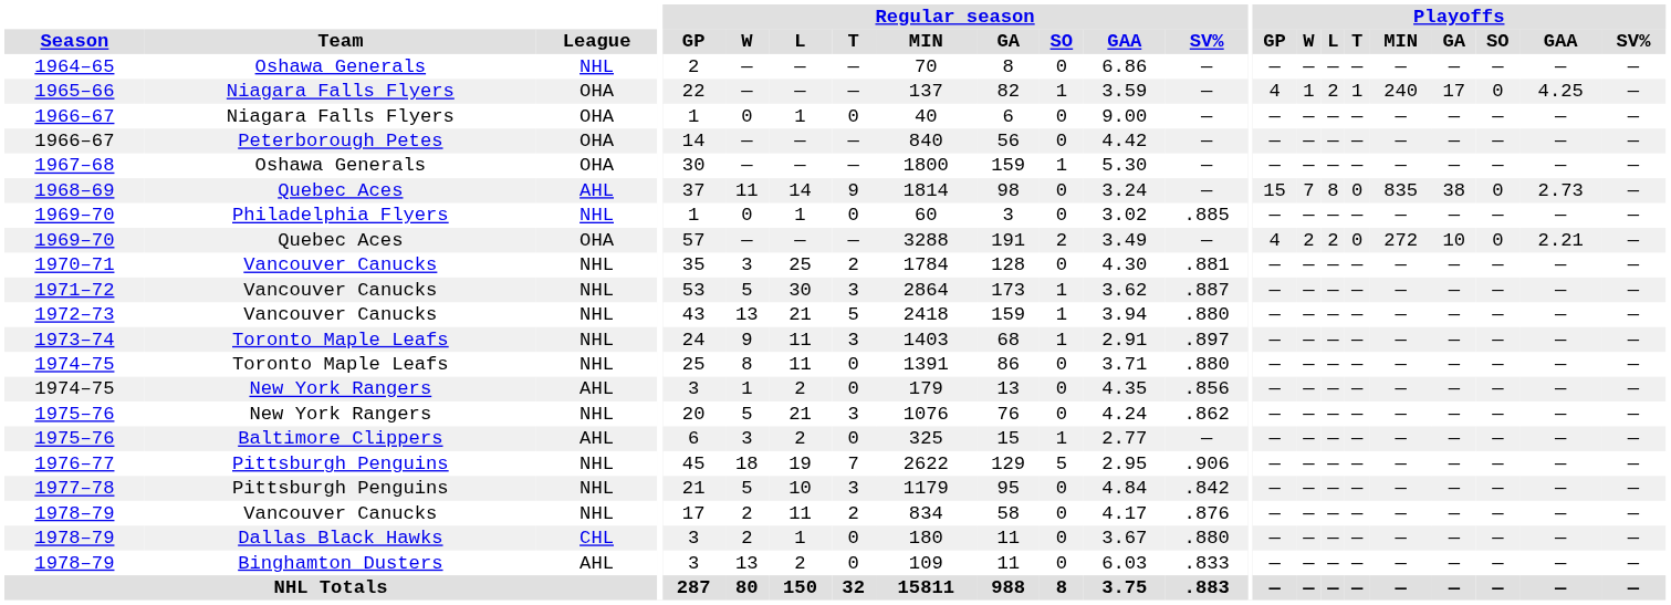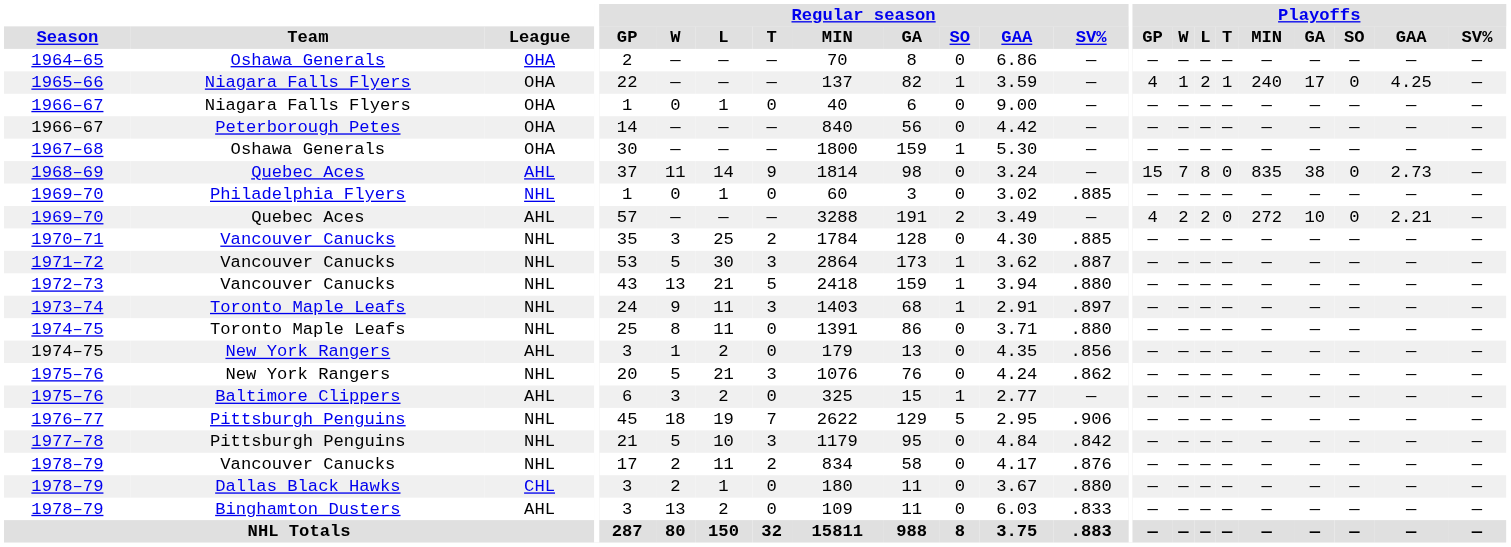 <table border="0" cellpadding="1" cellspacing="0" style="width:90%; text-align:center;">
 <tr bgcolor="#e0e0e0">
 <th colspan="3" bgcolor="#ffffff"></th>
 <th rowspan="99" bgcolor="#ffffff"></th>
 <th colspan="9" bgcolor="#e0e0e0"><a href='#'>Regular season</a></th>
 <th rowspan="99" bgcolor="#ffffff"></th>
 <th colspan="9" bgcolor="#e0e0e0"><a href='#'>Playoffs</a></th>
 </tr>
 <tr bgcolor="#e0e0e0">
 <th><a href='#'>Season</a></th>
 <th>Team</th>
 <th>League</th>
 <th>GP</th>
 <th>W</th>
 <th>L</th>
 <th>T</th>
 <th>MIN</th>
 <th>GA</th>
 <th><a href='#'>SO</a></th>
 <th><a href='#'>GAA</a></th>
 <th><a href='#'>SV%</a></th>
 <th>GP</th>
 <th>W</th>
 <th>L</th>
 <th>T</th>
 <th>MIN</th>
 <th>GA</th>
 <th>SO</th>
 <th>GAA</th>
 <th>SV%</th>
 </tr>
 <tr>
 <td><a href='#'>1964–65</a></td>
 <td><a href='#'>Oshawa Generals</a></td>
-<td><a href='#'>NHL</a></td>
+<td><a href='#'>OHA</a></td>
 <td>2</td>
 <td>—</td>
 <td>—</td>
 <td>—</td>
 <td>70</td>
 <td>8</td>
 <td>0</td>
 <td>6.86</td>
 <td>—</td>
 <td>—</td>
 <td>—</td>
 <td>—</td>
 <td>—</td>
 <td>—</td>
 <td>—</td>
 <td>—</td>
 <td>—</td>
 <td>—</td>
 </tr>
 <tr bgcolor="#f0f0f0">
 <td><a href='#'>1965–66</a></td>
 <td><a href='#'>Niagara Falls Flyers</a></td>
 <td>OHA</td>
 <td>22</td>
 <td>—</td>
 <td>—</td>
 <td>—</td>
 <td>137</td>
 <td>82</td>
 <td>1</td>
 <td>3.59</td>
 <td>—</td>
 <td>4</td>
 <td>1</td>
 <td>2</td>
 <td>1</td>
 <td>240</td>
 <td>17</td>
 <td>0</td>
 <td>4.25</td>
 <td>—</td>
 </tr>
 <tr>
 <td><a href='#'>1966–67</a></td>
 <td>Niagara Falls Flyers</td>
 <td>OHA</td>
 <td>1</td>
 <td>0</td>
 <td>1</td>
 <td>0</td>
 <td>40</td>
 <td>6</td>
 <td>0</td>
 <td>9.00</td>
 <td>—</td>
 <td>—</td>
 <td>—</td>
 <td>—</td>
 <td>—</td>
 <td>—</td>
 <td>—</td>
 <td>—</td>
 <td>—</td>
 <td>—</td>
 </tr>
 <tr bgcolor="#f0f0f0">
 <td>1966–67</td>
 <td><a href='#'>Peterborough Petes</a></td>
 <td>OHA</td>
 <td>14</td>
 <td>—</td>
 <td>—</td>
 <td>—</td>
 <td>840</td>
 <td>56</td>
 <td>0</td>
 <td>4.42</td>
 <td>—</td>
 <td>—</td>
 <td>—</td>
 <td>—</td>
 <td>—</td>
 <td>—</td>
 <td>—</td>
 <td>—</td>
 <td>—</td>
 <td>—</td>
 </tr>
 <tr>
 <td><a href='#'>1967–68</a></td>
 <td>Oshawa Generals</td>
 <td>OHA</td>
 <td>30</td>
 <td>—</td>
 <td>—</td>
 <td>—</td>
 <td>1800</td>
 <td>159</td>
 <td>1</td>
 <td>5.30</td>
 <td>—</td>
 <td>—</td>
 <td>—</td>
 <td>—</td>
 <td>—</td>
 <td>—</td>
 <td>—</td>
 <td>—</td>
 <td>—</td>
 <td>—</td>
 </tr>
 <tr bgcolor="#f0f0f0">
 <td><a href='#'>1968–69</a></td>
 <td><a href='#'>Quebec Aces</a></td>
 <td><a href='#'>AHL</a></td>
 <td>37</td>
 <td>11</td>
 <td>14</td>
 <td>9</td>
 <td>1814</td>
 <td>98</td>
 <td>0</td>
 <td>3.24</td>
 <td>—</td>
 <td>15</td>
 <td>7</td>
 <td>8</td>
 <td>0</td>
 <td>835</td>
 <td>38</td>
 <td>0</td>
 <td>2.73</td>
 <td>—</td>
 </tr>
 <tr>
 <td><a href='#'>1969–70</a></td>
 <td><a href='#'>Philadelphia Flyers</a></td>
 <td><a href='#'>NHL</a></td>
 <td>1</td>
 <td>0</td>
 <td>1</td>
 <td>0</td>
 <td>60</td>
 <td>3</td>
 <td>0</td>
 <td>3.02</td>
 <td>.885</td>
 <td>—</td>
 <td>—</td>
 <td>—</td>
 <td>—</td>
 <td>—</td>
 <td>—</td>
 <td>—</td>
 <td>—</td>
 <td>—</td>
 </tr>
 <tr bgcolor="#f0f0f0">
 <td><a href='#'>1969–70</a></td>
 <td>Quebec Aces</td>
-<td>OHA</td>
+<td>AHL</td>
 <td>57</td>
 <td>—</td>
 <td>—</td>
 <td>—</td>
 <td>3288</td>
 <td>191</td>
 <td>2</td>
 <td>3.49</td>
 <td>—</td>
 <td>4</td>
 <td>2</td>
 <td>2</td>
 <td>0</td>
 <td>272</td>
 <td>10</td>
 <td>0</td>
 <td>2.21</td>
 <td>—</td>
 </tr>
 <tr>
 <td><a href='#'>1970–71</a></td>
 <td><a href='#'>Vancouver Canucks</a></td>
 <td>NHL</td>
 <td>35</td>
 <td>3</td>
 <td>25</td>
 <td>2</td>
 <td>1784</td>
 <td>128</td>
 <td>0</td>
 <td>4.30</td>
-<td>.881</td>
+<td>.885</td>
 <td>—</td>
 <td>—</td>
 <td>—</td>
 <td>—</td>
 <td>—</td>
 <td>—</td>
 <td>—</td>
 <td>—</td>
 <td>—</td>
 </tr>
 <tr bgcolor="#f0f0f0">
 <td><a href='#'>1971–72</a></td>
 <td>Vancouver Canucks</td>
 <td>NHL</td>
 <td>53</td>
 <td>5</td>
 <td>30</td>
 <td>3</td>
 <td>2864</td>
 <td>173</td>
 <td>1</td>
 <td>3.62</td>
 <td>.887</td>
 <td>—</td>
 <td>—</td>
 <td>—</td>
 <td>—</td>
 <td>—</td>
 <td>—</td>
 <td>—</td>
 <td>—</td>
 <td>—</td>
 </tr>
 <tr>
 <td><a href='#'>1972–73</a></td>
 <td>Vancouver Canucks</td>
 <td>NHL</td>
 <td>43</td>
 <td>13</td>
 <td>21</td>
 <td>5</td>
 <td>2418</td>
 <td>159</td>
 <td>1</td>
 <td>3.94</td>
 <td>.880</td>
 <td>—</td>
 <td>—</td>
 <td>—</td>
 <td>—</td>
 <td>—</td>
 <td>—</td>
 <td>—</td>
 <td>—</td>
 <td>—</td>
 </tr>
 <tr bgcolor="#f0f0f0">
 <td><a href='#'>1973–74</a></td>
 <td><a href='#'>Toronto Maple Leafs</a></td>
 <td>NHL</td>
 <td>24</td>
 <td>9</td>
 <td>11</td>
 <td>3</td>
 <td>1403</td>
 <td>68</td>
 <td>1</td>
 <td>2.91</td>
 <td>.897</td>
 <td>—</td>
 <td>—</td>
 <td>—</td>
 <td>—</td>
 <td>—</td>
 <td>—</td>
 <td>—</td>
 <td>—</td>
 <td>—</td>
 </tr>
 <tr>
 <td><a href='#'>1974–75</a></td>
 <td>Toronto Maple Leafs</td>
 <td>NHL</td>
 <td>25</td>
 <td>8</td>
 <td>11</td>
 <td>0</td>
 <td>1391</td>
 <td>86</td>
 <td>0</td>
 <td>3.71</td>
 <td>.880</td>
 <td>—</td>
 <td>—</td>
 <td>—</td>
 <td>—</td>
 <td>—</td>
 <td>—</td>
 <td>—</td>
 <td>—</td>
 <td>—</td>
 </tr>
 <tr bgcolor="#f0f0f0">
 <td>1974–75</td>
 <td><a href='#'>New York Rangers</a></td>
 <td>AHL</td>
 <td>3</td>
 <td>1</td>
 <td>2</td>
 <td>0</td>
 <td>179</td>
 <td>13</td>
 <td>0</td>
 <td>4.35</td>
 <td>.856</td>
 <td>—</td>
 <td>—</td>
 <td>—</td>
 <td>—</td>
 <td>—</td>
 <td>—</td>
 <td>—</td>
 <td>—</td>
 <td>—</td>
 </tr>
 <tr>
 <td><a href='#'>1975–76</a></td>
 <td>New York Rangers</td>
 <td>NHL</td>
 <td>20</td>
 <td>5</td>
 <td>21</td>
 <td>3</td>
 <td>1076</td>
 <td>76</td>
 <td>0</td>
 <td>4.24</td>
 <td>.862</td>
 <td>—</td>
 <td>—</td>
 <td>—</td>
 <td>—</td>
 <td>—</td>
 <td>—</td>
 <td>—</td>
 <td>—</td>
 <td>—</td>
 </tr>
 <tr bgcolor="#f0f0f0">
 <td><a href='#'>1975–76</a></td>
 <td><a href='#'>Baltimore Clippers</a></td>
 <td>AHL</td>
 <td>6</td>
 <td>3</td>
 <td>2</td>
 <td>0</td>
 <td>325</td>
 <td>15</td>
 <td>1</td>
 <td>2.77</td>
 <td>—</td>
 <td>—</td>
 <td>—</td>
 <td>—</td>
 <td>—</td>
 <td>—</td>
 <td>—</td>
 <td>—</td>
 <td>—</td>
 <td>—</td>
 </tr>
 <tr>
 <td><a href='#'>1976–77</a></td>
 <td><a href='#'>Pittsburgh Penguins</a></td>
 <td>NHL</td>
 <td>45</td>
 <td>18</td>
 <td>19</td>
 <td>7</td>
 <td>2622</td>
 <td>129</td>
 <td>5</td>
 <td>2.95</td>
 <td>.906</td>
 <td>—</td>
 <td>—</td>
 <td>—</td>
 <td>—</td>
 <td>—</td>
 <td>—</td>
 <td>—</td>
 <td>—</td>
 <td>—</td>
 </tr>
 <tr bgcolor="#f0f0f0">
 <td><a href='#'>1977–78</a></td>
 <td>Pittsburgh Penguins</td>
 <td>NHL</td>
 <td>21</td>
 <td>5</td>
 <td>10</td>
 <td>3</td>
 <td>1179</td>
 <td>95</td>
 <td>0</td>
 <td>4.84</td>
 <td>.842</td>
 <td>—</td>
 <td>—</td>
 <td>—</td>
 <td>—</td>
 <td>—</td>
 <td>—</td>
 <td>—</td>
 <td>—</td>
 <td>—</td>
 </tr>
 <tr>
 <td><a href='#'>1978–79</a></td>
 <td>Vancouver Canucks</td>
 <td>NHL</td>
 <td>17</td>
 <td>2</td>
 <td>11</td>
 <td>2</td>
 <td>834</td>
 <td>58</td>
 <td>0</td>
 <td>4.17</td>
 <td>.876</td>
 <td>—</td>
 <td>—</td>
 <td>—</td>
 <td>—</td>
 <td>—</td>
 <td>—</td>
 <td>—</td>
 <td>—</td>
 <td>—</td>
 </tr>
 <tr bgcolor="#f0f0f0">
 <td><a href='#'>1978–79</a></td>
 <td><a href='#'>Dallas Black Hawks</a></td>
 <td><a href='#'>CHL</a></td>
 <td>3</td>
 <td>2</td>
 <td>1</td>
 <td>0</td>
 <td>180</td>
 <td>11</td>
 <td>0</td>
 <td>3.67</td>
 <td>.880</td>
 <td>—</td>
 <td>—</td>
 <td>—</td>
 <td>—</td>
 <td>—</td>
 <td>—</td>
 <td>—</td>
 <td>—</td>
 <td>—</td>
 </tr>
 <tr>
 <td><a href='#'>1978–79</a></td>
 <td><a href='#'>Binghamton Dusters</a></td>
 <td>AHL</td>
 <td>3</td>
 <td>13</td>
 <td>2</td>
 <td>0</td>
 <td>109</td>
 <td>11</td>
 <td>0</td>
 <td>6.03</td>
 <td>.833</td>
 <td>—</td>
 <td>—</td>
 <td>—</td>
 <td>—</td>
 <td>—</td>
 <td>—</td>
 <td>—</td>
 <td>—</td>
 <td>—</td>
 </tr>
 <tr bgcolor="#e0e0e0">
 <th colspan="3">NHL Totals</th>
 <th>287</th>
 <th>80</th>
 <th>150</th>
 <th>32</th>
 <th>15811</th>
 <th>988</th>
 <th>8</th>
 <th>3.75</th>
 <th>.883</th>
 <th>—</th>
 <th>—</th>
 <th>—</th>
 <th>—</th>
 <th>—</th>
 <th>—</th>
 <th>—</th>
 <th>—</th>
 <th>—</th>
 </tr>
 </table>
